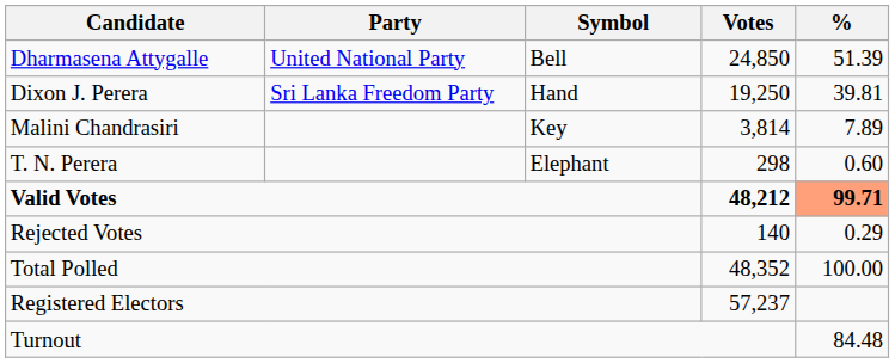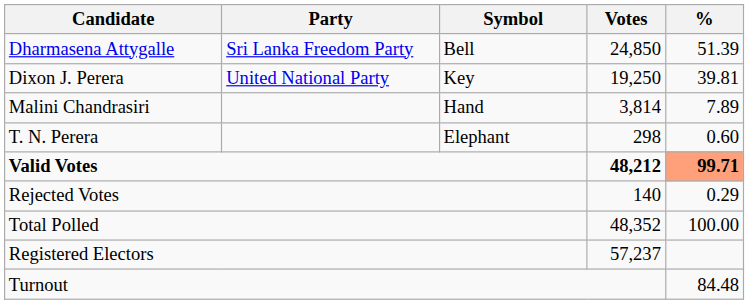 <table class="wikitable" border="1" style="text-align:right;">
 <tr>
 <th align=left width="180">Candidate</th>
 <th align=left width="180">Party</th>
 <th align=left width="120">Symbol</th>
 <th align=left width="60">Votes</th>
 <th align=left width="60">%</th>
 </tr>
 <tr>
 <td align=left><a href='#'>Dharmasena Attygalle</a></td>
-<td align=left><a href='#'>United National Party</a></td>
+<td align=left><a href='#'>Sri Lanka Freedom Party</a></td>
 <td align=left>Bell</td>
 <td align=right>24,850</td>
 <td align=right>51.39</td>
 </tr>
 <tr>
 <td align=left>Dixon J. Perera</td>
-<td align=left><a href='#'>Sri Lanka Freedom Party</a></td>
-<td align=left>Hand</td>
+<td align=left><a href='#'>United National Party</a></td>
+<td align=left>Key</td>
 <td align=right>19,250</td>
 <td align=right>39.81</td>
 </tr>
 <tr>
 <td align=left>Malini Chandrasiri</td>
 <td align=left></td>
-<td align=left>Key</td>
+<td align=left>Hand</td>
 <td align=right>3,814</td>
 <td align=right>7.89</td>
 </tr>
 <tr>
 <td align=left>T. N. Perera</td>
 <td align=left></td>
 <td align=left>Elephant</td>
 <td align=right>298</td>
 <td align=right>0.60</td>
 </tr>
 <tr>
 <td align=left colspan=3><strong>Valid Votes</strong></td>
 <td align=right><strong>48,212</strong></td>
 <td align=right style="background: lightsalmon;"><strong>99.71</strong></td>
 </tr>
 <tr>
 <td align=left colspan=3>Rejected Votes</td>
 <td align=right>140</td>
 <td align=right>0.29</td>
 </tr>
 <tr>
 <td align=left colspan=3>Total Polled</td>
 <td align=right>48,352</td>
 <td align=right>100.00</td>
 </tr>
 <tr>
 <td align=left colspan=3>Registered Electors</td>
 <td align=right>57,237</td>
 <td></td>
 </tr>
 <tr>
 <td align=left colspan=4>Turnout</td>
 <td align=right>84.48</td>
 </tr>
 </table>
